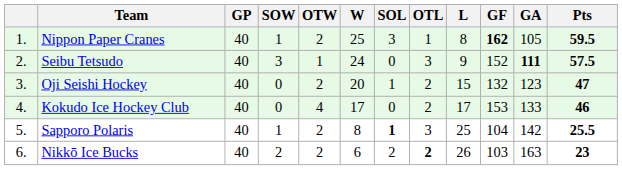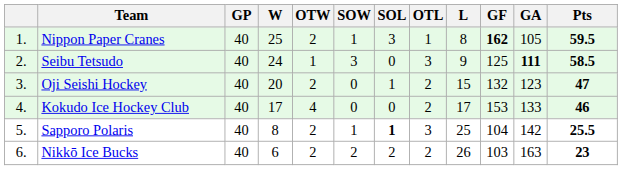 <table class="wikitable">
 <tr>
 <th width="30"></th>
 <th width="200">Team</th>
 <th width="30">GP</th>
+<th width="30">W</th>
+<th width="30">OTW</th>
 <th width="30">SOW</th>
-<th width="30">OTW</th>
-<th width="30">W</th>
 <th width="30">SOL</th>
 <th width="30">OTL</th>
 <th width="30">L</th>
 <th width="30">GF</th>
 <th width="30">GA</th>
 <th width="70">Pts</th>
 </tr>
 <tr bgcolor="#e6fae6" align="center">
 <td>1.</td>
 <td align="left"><a href='#'>Nippon Paper Cranes</a></td>
 <td>40</td>
+<td>25</td>
+<td>2</td>
 <td>1</td>
-<td>2</td>
-<td>25</td>
 <td>3</td>
 <td>1</td>
 <td>8</td>
 <td><strong>162</strong></td>
 <td>105</td>
 <td><strong>59.5</strong></td>
 </tr>
 <tr bgcolor="#e6fae6" align="center">
 <td>2.</td>
 <td align="left"><a href='#'>Seibu Tetsudo</a></td>
 <td>40</td>
+<td>24</td>
+<td>1</td>
 <td>3</td>
-<td>1</td>
-<td>24</td>
 <td>0</td>
 <td>3</td>
 <td>9</td>
-<td>152</td>
+<td>125</td>
 <td><strong>111</strong></td>
-<td><strong>57.5</strong></td>
+<td><strong>58.5</strong></td>
 </tr>
 <tr bgcolor="#e6fae6" align="center">
 <td>3.</td>
 <td align="left"><a href='#'>Oji Seishi Hockey</a></td>
 <td>40</td>
+<td>20</td>
+<td>2</td>
 <td>0</td>
-<td>2</td>
-<td>20</td>
 <td>1</td>
 <td>2</td>
 <td>15</td>
 <td>132</td>
 <td>123</td>
 <td><strong>47</strong></td>
 </tr>
 <tr bgcolor="#e6fae6" align="center">
 <td>4.</td>
 <td align="left"><a href='#'>Kokudo Ice Hockey Club</a></td>
 <td>40</td>
+<td>17</td>
+<td>4</td>
 <td>0</td>
-<td>4</td>
-<td>17</td>
 <td>0</td>
 <td>2</td>
 <td>17</td>
 <td>153</td>
 <td>133</td>
 <td><strong>46</strong></td>
 </tr>
 <tr bgcolor="#FFFFFF" align="center">
 <td>5.</td>
 <td align="left"><a href='#'>Sapporo Polaris</a></td>
 <td>40</td>
+<td>8</td>
+<td>2</td>
 <td>1</td>
-<td>2</td>
-<td>8</td>
 <td><strong>1</strong></td>
 <td>3</td>
 <td>25</td>
 <td>104</td>
 <td>142</td>
 <td><strong>25.5</strong></td>
 </tr>
 <tr bgcolor="#FFFFFF" align="center">
 <td>6.</td>
 <td align="left"><a href='#'>Nikkō Ice Bucks</a></td>
 <td>40</td>
+<td>6</td>
 <td>2</td>
 <td>2</td>
-<td>6</td>
 <td>2</td>
-<td><strong>2</strong></td>
+<td>2</td>
 <td>26</td>
 <td>103</td>
 <td>163</td>
 <td><strong>23</strong></td>
 </tr>
 </table>
